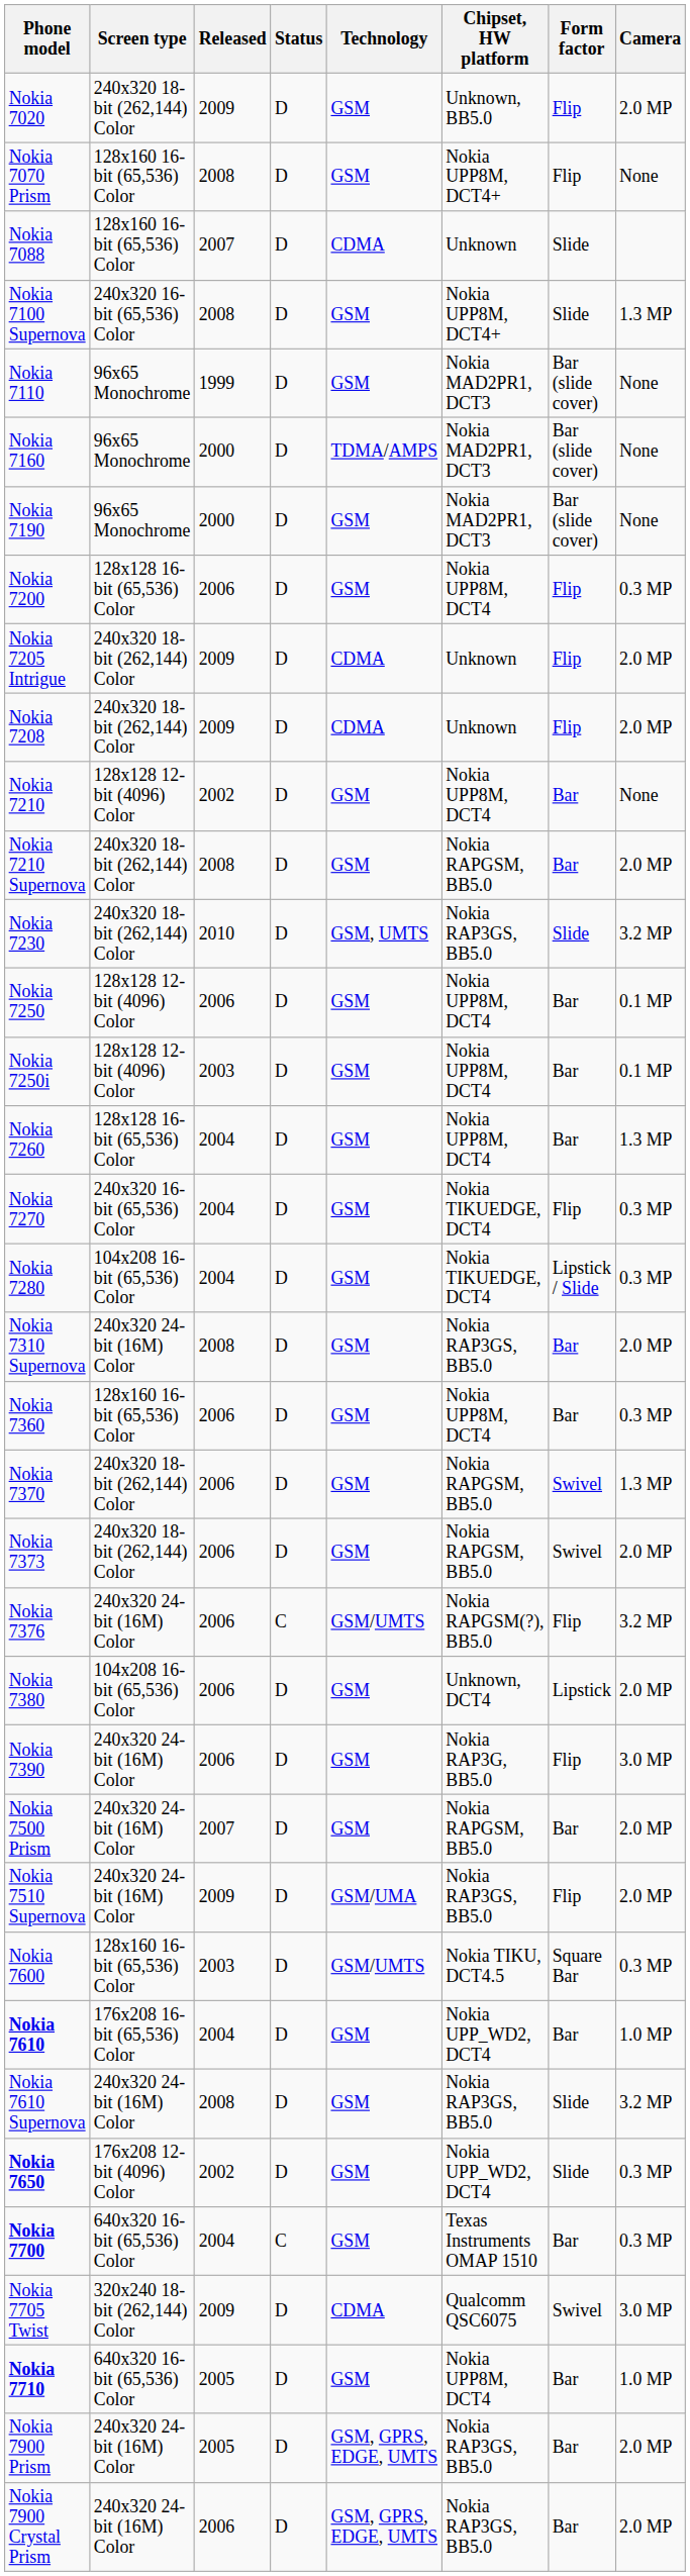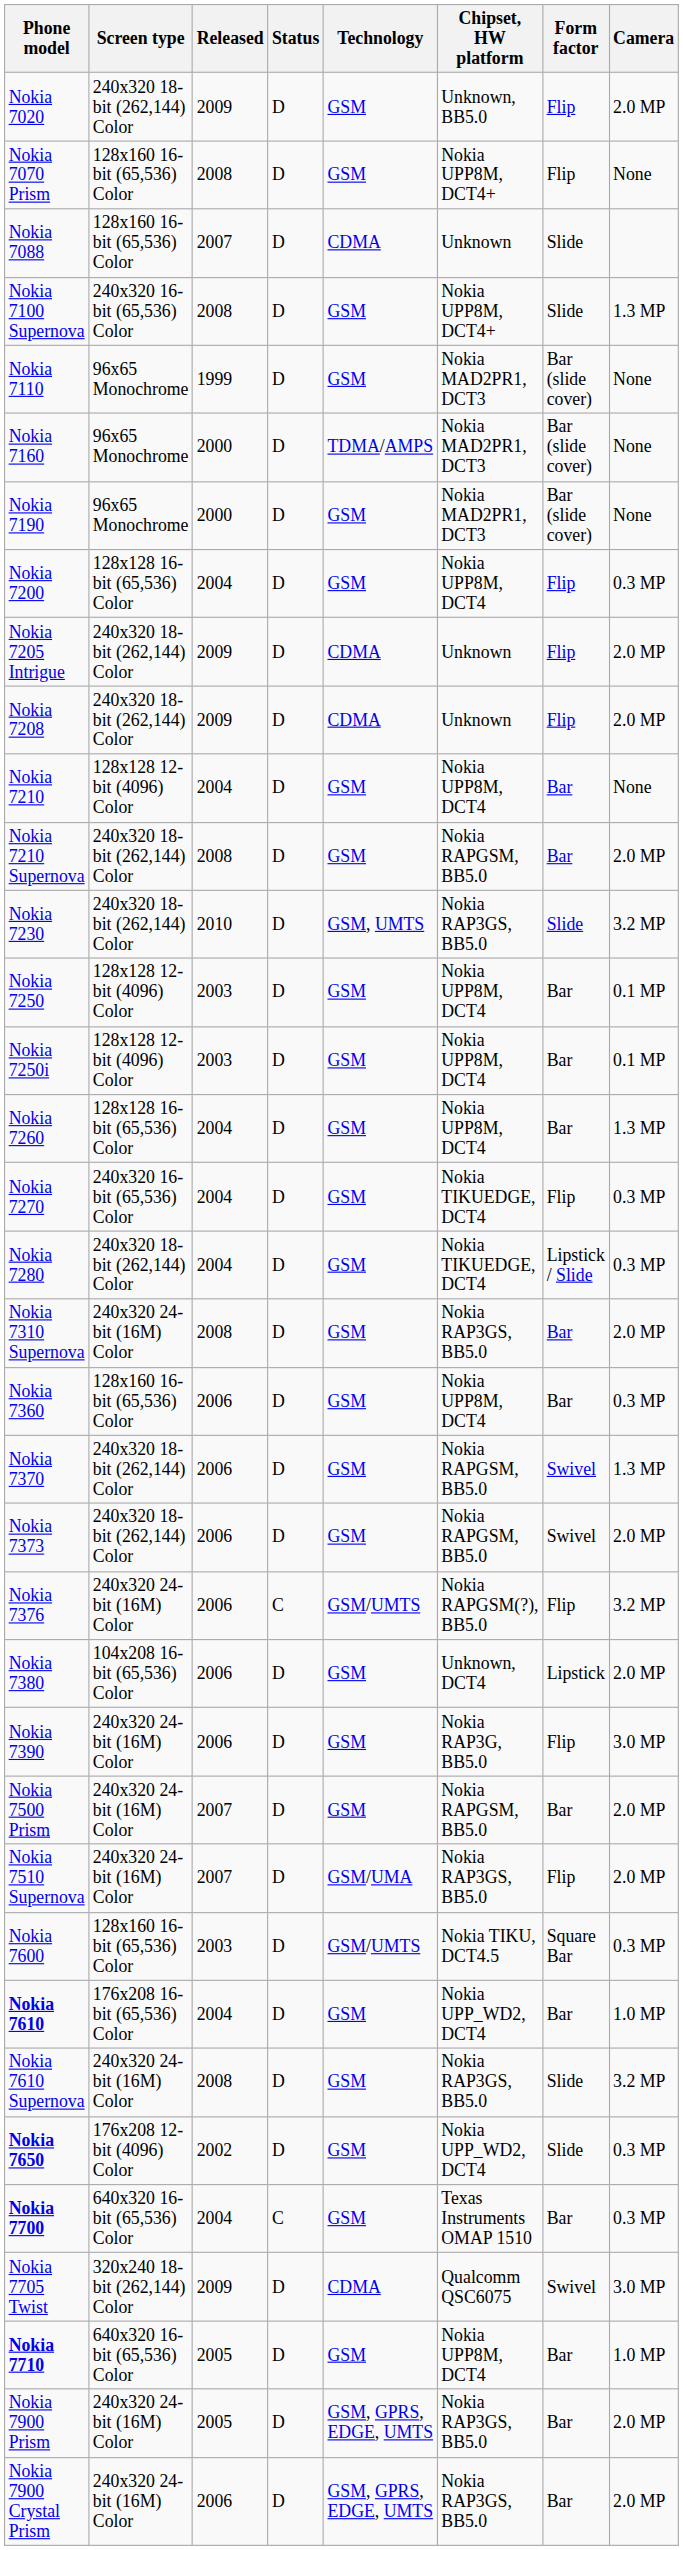 <table class="wikitable sortable">
 <tr>
 <th>Phone model</th>
 <th>Screen type</th>
 <th>Released</th>
 <th>Status</th>
 <th>Technology</th>
 <th>Chipset, HW platform</th>
 <th>Form factor</th>
 <th>Camera</th>
 </tr>
 <tr>
 <td><a href='#'>Nokia 7020</a></td>
 <td>240x320 18-bit (262,144) Color</td>
 <td>2009</td>
 <td>D</td>
 <td><a href='#'>GSM</a></td>
 <td>Unknown, BB5.0</td>
 <td><a href='#'>Flip</a></td>
 <td>2.0 MP</td>
 </tr>
 <tr>
 <td><a href='#'>Nokia 7070 Prism</a></td>
 <td>128x160 16-bit (65,536) Color</td>
 <td>2008</td>
 <td>D</td>
 <td><a href='#'>GSM</a></td>
 <td>Nokia UPP8M, DCT4+</td>
 <td>Flip</td>
 <td>None</td>
 </tr>
 <tr>
 <td><a href='#'>Nokia 7088</a></td>
 <td>128x160 16-bit (65,536) Color</td>
 <td>2007</td>
 <td>D</td>
 <td><a href='#'>CDMA</a></td>
 <td>Unknown</td>
 <td>Slide</td>
 <td></td>
 </tr>
 <tr>
 <td><a href='#'>Nokia 7100 Supernova</a></td>
 <td>240x320 16-bit (65,536) Color</td>
 <td>2008</td>
 <td>D</td>
 <td><a href='#'>GSM</a></td>
 <td>Nokia UPP8M, DCT4+</td>
 <td>Slide</td>
 <td>1.3 MP</td>
 </tr>
 <tr>
 <td><a href='#'>Nokia 7110</a></td>
 <td>96x65 Monochrome</td>
 <td>1999</td>
 <td>D</td>
 <td><a href='#'>GSM</a></td>
 <td>Nokia MAD2PR1, DCT3</td>
 <td>Bar (slide cover)</td>
 <td>None</td>
 </tr>
 <tr>
 <td><a href='#'>Nokia 7160</a></td>
 <td>96x65 Monochrome</td>
 <td>2000</td>
 <td>D</td>
 <td><a href='#'>TDMA</a>/<a href='#'>AMPS</a></td>
 <td>Nokia MAD2PR1, DCT3</td>
 <td>Bar (slide cover)</td>
 <td>None</td>
 </tr>
 <tr>
 <td><a href='#'>Nokia 7190</a></td>
 <td>96x65 Monochrome</td>
 <td>2000</td>
 <td>D</td>
 <td><a href='#'>GSM</a></td>
 <td>Nokia MAD2PR1, DCT3</td>
 <td>Bar (slide cover)</td>
 <td>None</td>
 </tr>
 <tr>
 <td><a href='#'>Nokia 7200</a></td>
 <td>128x128 16-bit (65,536) Color</td>
-<td>2006</td>
+<td>2004</td>
 <td>D</td>
 <td><a href='#'>GSM</a></td>
 <td>Nokia UPP8M, DCT4</td>
 <td><a href='#'>Flip</a></td>
 <td>0.3 MP</td>
 </tr>
 <tr>
 <td><a href='#'>Nokia 7205 Intrigue</a></td>
 <td>240x320 18-bit (262,144) Color</td>
 <td>2009</td>
 <td>D</td>
 <td><a href='#'>CDMA</a></td>
 <td>Unknown</td>
 <td><a href='#'>Flip</a></td>
 <td>2.0 MP</td>
 </tr>
 <tr>
 <td><a href='#'>Nokia 7208</a></td>
 <td>240x320 18-bit (262,144) Color</td>
 <td>2009</td>
 <td>D</td>
 <td><a href='#'>CDMA</a></td>
 <td>Unknown</td>
 <td><a href='#'>Flip</a></td>
 <td>2.0 MP</td>
 </tr>
 <tr>
 <td><a href='#'>Nokia 7210</a></td>
 <td>128x128 12-bit (4096) Color</td>
-<td>2002</td>
+<td>2004</td>
 <td>D</td>
 <td><a href='#'>GSM</a></td>
 <td>Nokia UPP8M, DCT4</td>
 <td><a href='#'>Bar</a></td>
 <td>None</td>
 </tr>
 <tr>
 <td><a href='#'>Nokia 7210 Supernova</a></td>
 <td>240x320 18-bit (262,144) Color</td>
 <td>2008</td>
 <td>D</td>
 <td><a href='#'>GSM</a></td>
 <td>Nokia RAPGSM, BB5.0</td>
 <td><a href='#'>Bar</a></td>
 <td>2.0 MP</td>
 </tr>
 <tr>
 <td><a href='#'>Nokia 7230</a></td>
 <td>240x320 18-bit (262,144) Color</td>
 <td>2010</td>
 <td>D</td>
 <td><a href='#'>GSM</a>, <a href='#'>UMTS</a></td>
 <td>Nokia RAP3GS, BB5.0</td>
 <td><a href='#'>Slide</a></td>
 <td>3.2 MP</td>
 </tr>
 <tr>
 <td><a href='#'>Nokia 7250</a></td>
 <td>128x128 12-bit (4096) Color</td>
-<td>2006</td>
+<td>2003</td>
 <td>D</td>
 <td><a href='#'>GSM</a></td>
 <td>Nokia UPP8M, DCT4</td>
 <td>Bar</td>
 <td>0.1 MP</td>
 </tr>
 <tr>
 <td><a href='#'>Nokia 7250i</a></td>
 <td>128x128 12-bit (4096) Color</td>
 <td>2003</td>
 <td>D</td>
 <td><a href='#'>GSM</a></td>
 <td>Nokia UPP8M, DCT4</td>
 <td>Bar</td>
 <td>0.1 MP</td>
 </tr>
 <tr>
 <td><a href='#'>Nokia 7260</a></td>
 <td>128x128 16-bit (65,536) Color</td>
 <td>2004</td>
 <td>D</td>
 <td><a href='#'>GSM</a></td>
 <td>Nokia UPP8M, DCT4</td>
 <td>Bar</td>
 <td>1.3 MP</td>
 </tr>
 <tr>
 <td><a href='#'>Nokia 7270</a></td>
 <td>240x320 16-bit (65,536) Color</td>
 <td>2004</td>
 <td>D</td>
 <td><a href='#'>GSM</a></td>
 <td>Nokia TIKUEDGE, DCT4</td>
 <td>Flip</td>
 <td>0.3 MP</td>
 </tr>
 <tr>
 <td><a href='#'>Nokia 7280</a></td>
-<td>104x208 16-bit (65,536) Color</td>
+<td>240x320 18-bit (262,144) Color</td>
 <td>2004</td>
 <td>D</td>
 <td><a href='#'>GSM</a></td>
 <td>Nokia TIKUEDGE, DCT4</td>
 <td>Lipstick / <a href='#'>Slide</a></td>
 <td>0.3 MP</td>
 </tr>
 <tr>
 <td><a href='#'>Nokia 7310 Supernova</a></td>
 <td>240x320 24-bit (16M) Color</td>
 <td>2008</td>
 <td>D</td>
 <td><a href='#'>GSM</a></td>
 <td>Nokia RAP3GS, BB5.0</td>
 <td><a href='#'>Bar</a></td>
 <td>2.0 MP</td>
 </tr>
 <tr>
 <td><a href='#'>Nokia 7360</a></td>
 <td>128x160 16-bit (65,536) Color</td>
 <td>2006</td>
 <td>D</td>
 <td><a href='#'>GSM</a></td>
 <td>Nokia UPP8M, DCT4</td>
 <td>Bar</td>
 <td>0.3 MP</td>
 </tr>
 <tr>
 <td><a href='#'>Nokia 7370</a></td>
 <td>240x320 18-bit (262,144) Color</td>
 <td>2006</td>
 <td>D</td>
 <td><a href='#'>GSM</a></td>
 <td>Nokia RAPGSM, BB5.0</td>
 <td><a href='#'>Swivel</a></td>
 <td>1.3 MP</td>
 </tr>
 <tr>
 <td><a href='#'>Nokia 7373</a></td>
 <td>240x320 18-bit (262,144) Color</td>
 <td>2006</td>
 <td>D</td>
 <td><a href='#'>GSM</a></td>
 <td>Nokia RAPGSM, BB5.0</td>
 <td>Swivel</td>
 <td>2.0 MP</td>
 </tr>
 <tr>
 <td><a href='#'>Nokia 7376</a></td>
 <td>240x320 24-bit (16M) Color</td>
 <td>2006</td>
 <td>C</td>
 <td><a href='#'>GSM</a>/<a href='#'>UMTS</a></td>
 <td>Nokia RAPGSM(?), BB5.0</td>
 <td>Flip</td>
 <td>3.2 MP</td>
 </tr>
 <tr>
 <td><a href='#'>Nokia 7380</a></td>
 <td>104x208 16-bit (65,536) Color</td>
 <td>2006</td>
 <td>D</td>
 <td><a href='#'>GSM</a></td>
 <td>Unknown, DCT4</td>
 <td>Lipstick</td>
 <td>2.0 MP</td>
 </tr>
 <tr>
 <td><a href='#'>Nokia 7390</a></td>
 <td>240x320 24-bit (16M) Color</td>
 <td>2006</td>
 <td>D</td>
 <td><a href='#'>GSM</a></td>
 <td>Nokia RAP3G, BB5.0</td>
 <td>Flip</td>
 <td>3.0 MP</td>
 </tr>
 <tr>
 <td><a href='#'>Nokia 7500 Prism</a></td>
 <td>240x320 24-bit (16M) Color</td>
 <td>2007</td>
 <td>D</td>
 <td><a href='#'>GSM</a></td>
 <td>Nokia RAPGSM, BB5.0</td>
 <td>Bar</td>
 <td>2.0 MP</td>
 </tr>
 <tr>
 <td><a href='#'>Nokia 7510 Supernova</a></td>
 <td>240x320 24-bit (16M) Color</td>
-<td>2009</td>
+<td>2007</td>
 <td>D</td>
 <td><a href='#'>GSM</a>/<a href='#'>UMA</a></td>
 <td>Nokia RAP3GS, BB5.0</td>
 <td>Flip</td>
 <td>2.0 MP</td>
 </tr>
 <tr>
 <td><a href='#'>Nokia 7600</a></td>
 <td>128x160 16-bit (65,536) Color</td>
 <td>2003</td>
 <td>D</td>
 <td><a href='#'>GSM</a>/<a href='#'>UMTS</a></td>
 <td>Nokia TIKU, DCT4.5</td>
 <td>Square Bar</td>
 <td>0.3 MP</td>
 </tr>
 <tr>
 <td><strong><a href='#'>Nokia 7610</a></strong></td>
 <td>176x208 16-bit (65,536) Color</td>
 <td>2004</td>
 <td>D</td>
 <td><a href='#'>GSM</a></td>
 <td>Nokia UPP_WD2, DCT4</td>
 <td>Bar</td>
 <td>1.0 MP</td>
 </tr>
 <tr>
 <td><a href='#'>Nokia 7610 Supernova</a></td>
 <td>240x320 24-bit (16M) Color</td>
 <td>2008</td>
 <td>D</td>
 <td><a href='#'>GSM</a></td>
 <td>Nokia RAP3GS, BB5.0</td>
 <td>Slide</td>
 <td>3.2 MP</td>
 </tr>
 <tr>
 <td><strong><a href='#'>Nokia 7650</a></strong></td>
 <td>176x208 12-bit (4096) Color</td>
 <td>2002</td>
 <td>D</td>
 <td><a href='#'>GSM</a></td>
 <td>Nokia UPP_WD2, DCT4</td>
 <td>Slide</td>
 <td>0.3 MP</td>
 </tr>
 <tr>
 <td><strong><a href='#'>Nokia 7700</a></strong></td>
 <td>640x320 16-bit (65,536) Color</td>
 <td>2004</td>
 <td>C</td>
 <td><a href='#'>GSM</a></td>
 <td>Texas Instruments OMAP 1510</td>
 <td>Bar</td>
 <td>0.3 MP</td>
 </tr>
 <tr>
 <td><a href='#'>Nokia 7705 Twist</a></td>
 <td>320x240 18-bit (262,144) Color</td>
 <td>2009</td>
 <td>D</td>
 <td><a href='#'>CDMA</a></td>
 <td>Qualcomm QSC6075</td>
 <td>Swivel</td>
 <td>3.0 MP</td>
 </tr>
 <tr>
 <td><strong><a href='#'>Nokia 7710</a></strong></td>
 <td>640x320 16-bit (65,536) Color</td>
 <td>2005</td>
 <td>D</td>
 <td><a href='#'>GSM</a></td>
 <td>Nokia UPP8M, DCT4</td>
 <td>Bar</td>
 <td>1.0 MP</td>
 </tr>
 <tr>
 <td><a href='#'>Nokia 7900 Prism</a></td>
 <td>240x320 24-bit (16M) Color</td>
 <td>2005</td>
 <td>D</td>
 <td><a href='#'>GSM</a>, <a href='#'>GPRS</a>, <a href='#'>EDGE</a>, <a href='#'>UMTS</a></td>
 <td>Nokia RAP3GS, BB5.0</td>
 <td>Bar</td>
 <td>2.0 MP</td>
 </tr>
 <tr>
 <td><a href='#'>Nokia 7900 Crystal Prism</a></td>
 <td>240x320 24-bit (16M) Color</td>
 <td>2006</td>
 <td>D</td>
 <td><a href='#'>GSM</a>, <a href='#'>GPRS</a>, <a href='#'>EDGE</a>, <a href='#'>UMTS</a></td>
 <td>Nokia RAP3GS, BB5.0</td>
 <td>Bar</td>
 <td>2.0 MP</td>
 </tr>
 </table>
